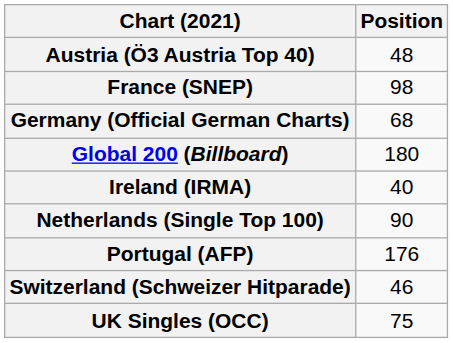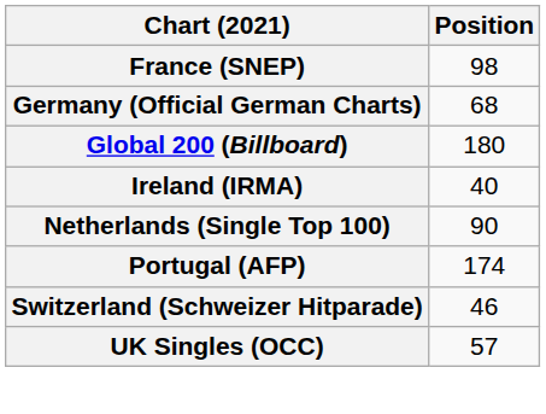 <table class="wikitable sortable plainrowheaders" style="text-align:center;">
 <tr>
 <th>Chart (2021)</th>
 <th>Position</th>
-</tr>
-<tr>
-<th scope="row">Austria (Ö3 Austria Top 40)</th>
-<td>48</td>
 </tr>
 <tr>
 <th scope="row">France (SNEP)</th>
 <td>98</td>
 </tr>
 <tr>
 <th scope="row">Germany (Official German Charts)</th>
 <td>68</td>
 </tr>
 <tr>
 <th scope="row"><a href='#'>Global 200</a> (<em>Billboard</em>)</th>
 <td>180</td>
 </tr>
 <tr>
 <th scope="row">Ireland (IRMA)</th>
 <td>40</td>
 </tr>
 <tr>
 <th scope="row">Netherlands (Single Top 100)</th>
 <td>90</td>
 </tr>
 <tr>
 <th scope="row">Portugal (AFP)</th>
-<td>176</td>
+<td>174</td>
 </tr>
 <tr>
 <th scope="row">Switzerland (Schweizer Hitparade)</th>
 <td>46</td>
 </tr>
 <tr>
 <th scope="row">UK Singles (OCC)</th>
-<td>75</td>
+<td>57</td>
 </tr>
 </table>
